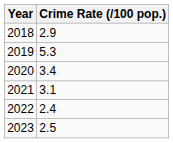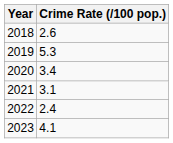 <table class="wikitable">
 <tr>
 <th>Year</th>
 <th>Crime Rate (/100 pop.)</th>
 </tr>
 <tr>
 <td>2018</td>
-<td>2.9</td>
+<td>2.6</td>
 </tr>
 <tr>
 <td>2019</td>
 <td>5.3</td>
 </tr>
 <tr>
 <td>2020</td>
 <td>3.4</td>
 </tr>
 <tr>
 <td>2021</td>
 <td>3.1</td>
 </tr>
 <tr>
 <td>2022</td>
 <td>2.4</td>
 </tr>
 <tr>
 <td>2023</td>
-<td>2.5</td>
+<td>4.1</td>
 </tr>
 </table>
